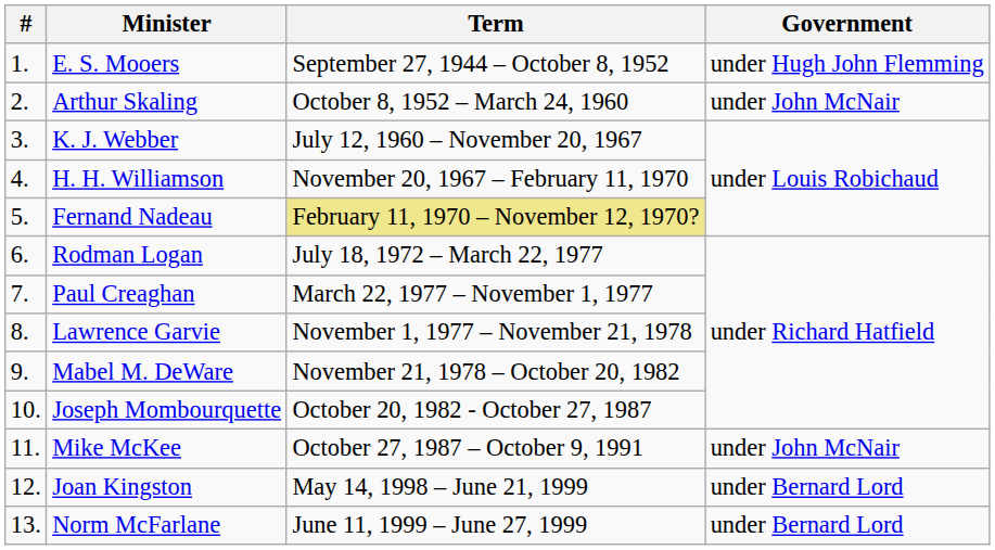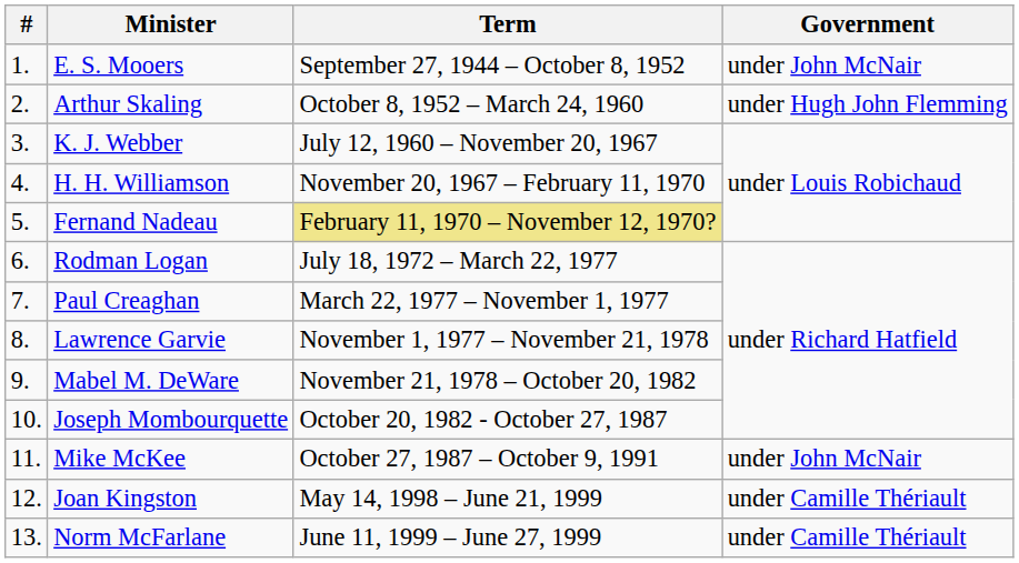 <table class="wikitable">
 <tr>
 <th>#</th>
 <th>Minister</th>
 <th>Term</th>
 <th>Government</th>
 </tr>
 <tr>
 <td>1.</td>
 <td><a href='#'>E. S. Mooers</a></td>
 <td>September 27, 1944 – October 8, 1952</td>
-<td>under <a href='#'>Hugh John Flemming</a></td>
+<td>under <a href='#'>John McNair</a></td>
 </tr>
 <tr>
 <td>2.</td>
 <td><a href='#'>Arthur Skaling</a></td>
 <td>October 8, 1952 – March 24, 1960</td>
-<td>under <a href='#'>John McNair</a></td>
+<td>under <a href='#'>Hugh John Flemming</a></td>
 </tr>
 <tr>
 <td>3.</td>
 <td><a href='#'>K. J. Webber</a></td>
 <td>July 12, 1960 – November 20, 1967</td>
 <td rowspan=3>under <a href='#'>Louis Robichaud</a></td>
 </tr>
 <tr>
 <td>4.</td>
 <td><a href='#'>H. H. Williamson</a></td>
 <td>November 20, 1967 – February 11, 1970</td>
 </tr>
 <tr>
 <td>5.</td>
 <td><a href='#'>Fernand Nadeau</a></td>
 <td style="background: khaki;">February 11, 1970 – November 12, 1970?</td>
 </tr>
 <tr>
 <td>6.</td>
 <td><a href='#'>Rodman Logan</a></td>
 <td>July 18, 1972 – March 22, 1977</td>
 <td rowspan=5>under <a href='#'>Richard Hatfield</a></td>
 </tr>
 <tr>
 <td>7.</td>
 <td><a href='#'>Paul Creaghan</a></td>
 <td>March 22, 1977 – November 1, 1977</td>
 </tr>
 <tr>
 <td>8.</td>
 <td><a href='#'>Lawrence Garvie</a></td>
 <td>November 1, 1977 – November 21, 1978</td>
 </tr>
 <tr>
 <td>9.</td>
 <td><a href='#'>Mabel M. DeWare</a></td>
 <td>November 21, 1978 – October 20, 1982</td>
 </tr>
 <tr>
 <td>10.</td>
 <td><a href='#'>Joseph Mombourquette</a></td>
 <td>October 20, 1982 - October 27, 1987</td>
 </tr>
 <tr>
 <td>11.</td>
 <td><a href='#'>Mike McKee</a></td>
 <td>October 27, 1987 – October 9, 1991</td>
 <td>under <a href='#'>John McNair</a></td>
 </tr>
 <tr>
 <td>12.</td>
 <td><a href='#'>Joan Kingston</a></td>
 <td>May 14, 1998 – June 21, 1999</td>
-<td>under <a href='#'>Bernard Lord</a></td>
+<td>under <a href='#'>Camille Thériault</a></td>
 </tr>
 <tr>
 <td>13.</td>
 <td><a href='#'>Norm McFarlane</a></td>
 <td>June 11, 1999 – June 27, 1999</td>
-<td>under <a href='#'>Bernard Lord</a></td>
+<td>under <a href='#'>Camille Thériault</a></td>
 </tr>
 </table>
